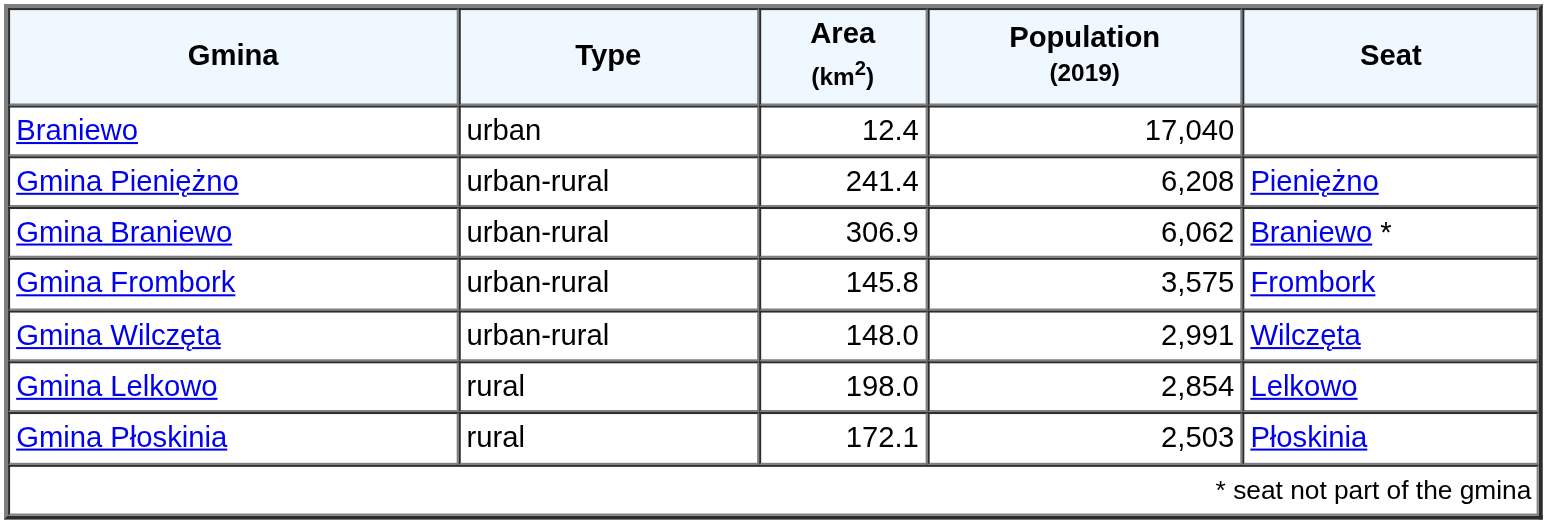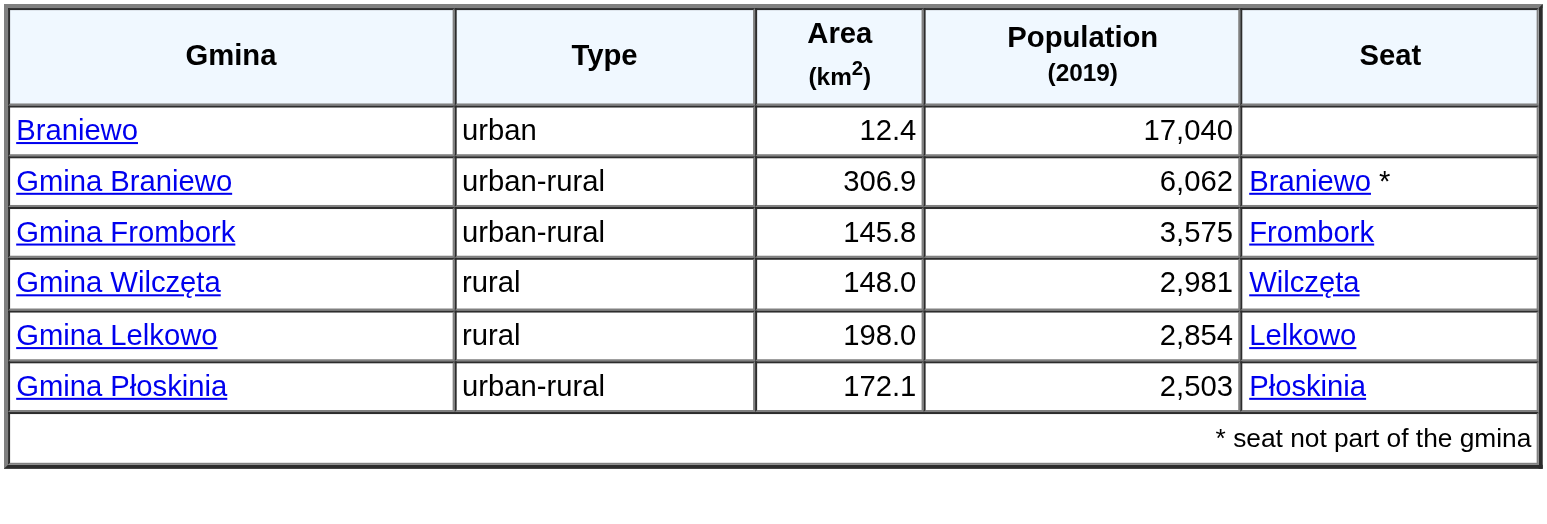 <table width="60%" border="2" cellpadding="3" cellspacing="0" style="font-size:90%;line-height:120%;">
 <tr bgcolor="F0F8FF">
 <td style="text-align:center;"><strong>Gmina</strong></td>
 <td style="text-align:center;"><strong>Type</strong></td>
 <td style="text-align:center;"><strong>Area<br><small>(km<sup>2</sup>)</small></strong></td>
 <td style="text-align:center;"><strong>Population<br><small>(2019)</small></strong></td>
 <td style="text-align:center;"><strong>Seat</strong></td>
 </tr>
 <tr>
 <td><a href='#'>Braniewo</a></td>
 <td>urban</td>
 <td style="text-align:right;">12.4</td>
 <td style="text-align:right;">17,040</td>
 <td> </td>
-</tr>
-<tr>
-<td><a href='#'>Gmina Pieniężno</a></td>
-<td>urban-rural</td>
-<td style="text-align:right;">241.4</td>
-<td style="text-align:right;">6,208</td>
-<td><a href='#'>Pieniężno</a></td>
 </tr>
 <tr>
 <td><a href='#'>Gmina Braniewo</a></td>
 <td>urban-rural</td>
 <td style="text-align:right;">306.9</td>
 <td style="text-align:right;">6,062</td>
 <td><a href='#'>Braniewo</a> *</td>
 </tr>
 <tr>
 <td><a href='#'>Gmina Frombork</a></td>
 <td>urban-rural</td>
 <td style="text-align:right;">145.8</td>
 <td style="text-align:right;">3,575</td>
 <td><a href='#'>Frombork</a></td>
 </tr>
 <tr>
 <td><a href='#'>Gmina Wilczęta</a></td>
-<td>urban-rural</td>
+<td>rural</td>
 <td style="text-align:right;">148.0</td>
-<td style="text-align:right;">2,991</td>
+<td style="text-align:right;">2,981</td>
 <td><a href='#'>Wilczęta</a></td>
 </tr>
 <tr>
 <td><a href='#'>Gmina Lelkowo</a></td>
 <td>rural</td>
 <td style="text-align:right;">198.0</td>
 <td style="text-align:right;">2,854</td>
 <td><a href='#'>Lelkowo</a></td>
 </tr>
 <tr>
 <td><a href='#'>Gmina Płoskinia</a></td>
-<td>rural</td>
+<td>urban-rural</td>
 <td style="text-align:right;">172.1</td>
 <td style="text-align:right;">2,503</td>
 <td><a href='#'>Płoskinia</a></td>
 </tr>
 <tr>
 <td colspan=5 style="text-align:right;font-size:90%">* seat not part of the gmina</td>
 </tr>
 <tr>
 </tr>
 </table>
